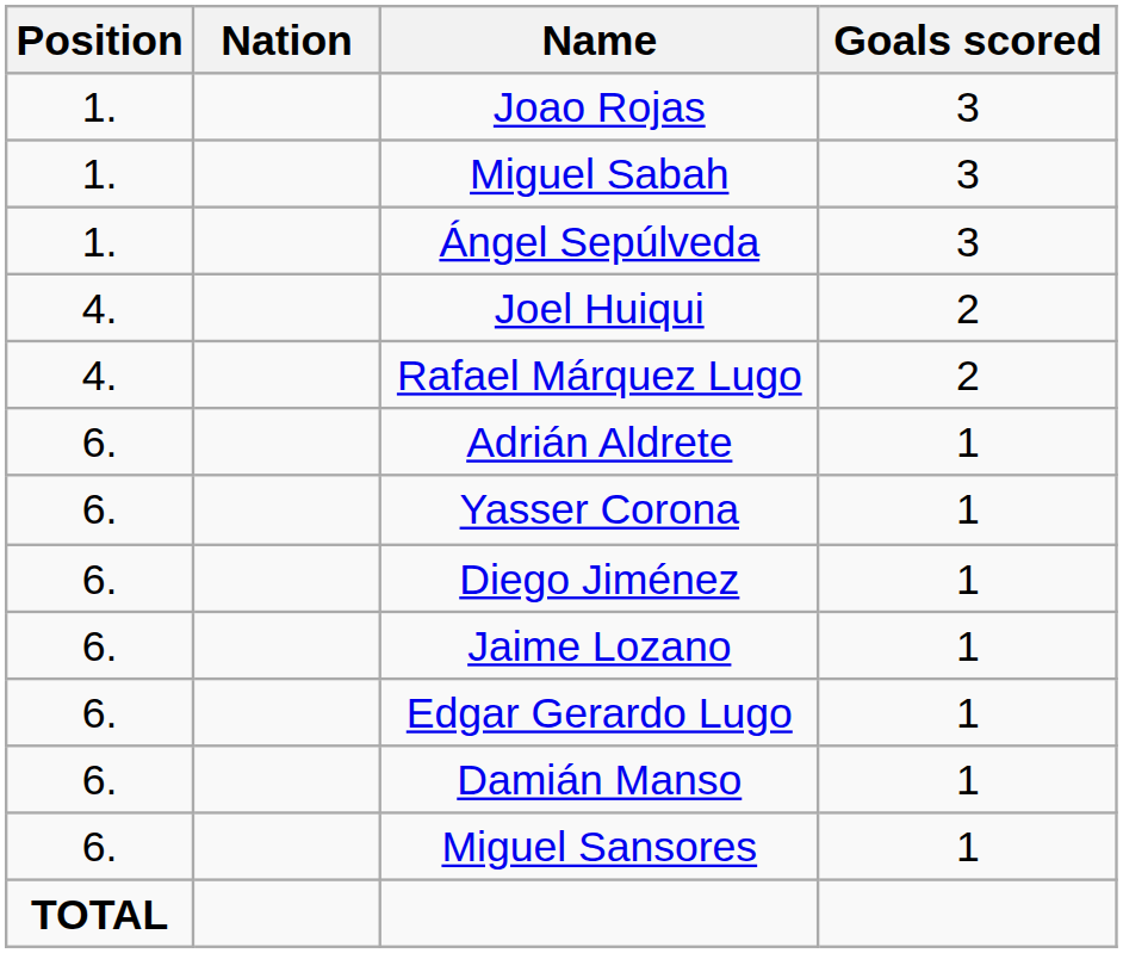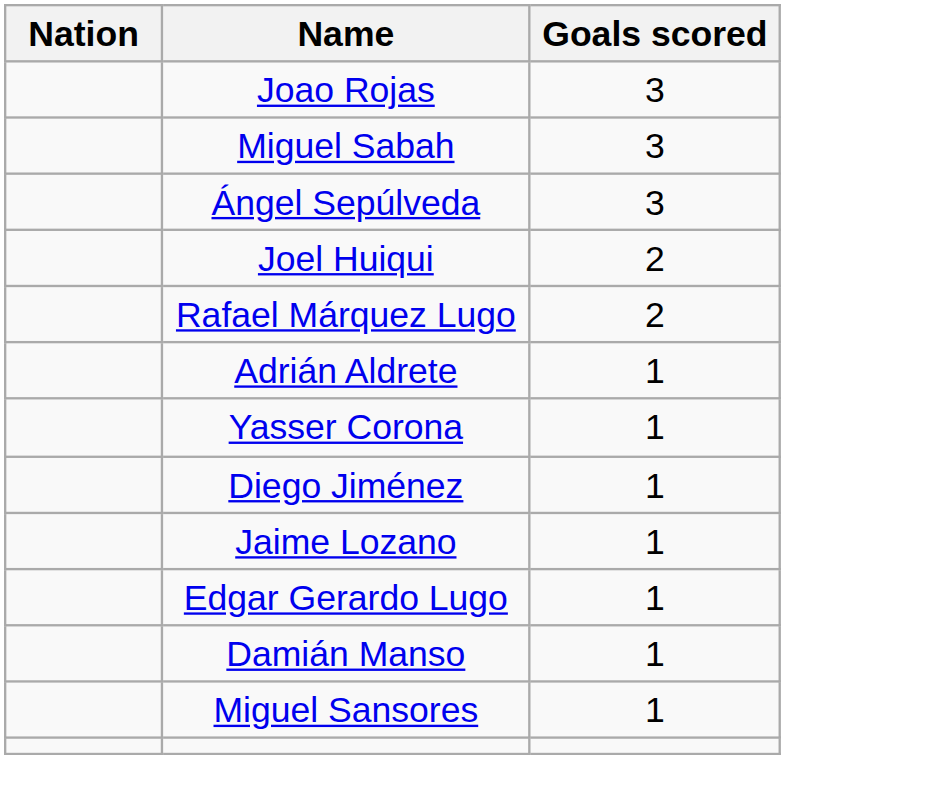 <table class="wikitable" style="font-size: 95%; text-align: center;">
 <tr>
-<th width=60>Position</th>
 <th width=60>Nation</th>
 <th width=150>Name</th>
 <th width=100>Goals scored</th>
 </tr>
 <tr>
-<td>1.</td>
 <td></td>
 <td><a href='#'>Joao Rojas</a></td>
 <td>3</td>
 </tr>
 <tr>
-<td>1.</td>
 <td></td>
 <td><a href='#'>Miguel Sabah</a></td>
 <td>3</td>
 </tr>
 <tr>
-<td>1.</td>
 <td></td>
 <td><a href='#'>Ángel Sepúlveda</a></td>
 <td>3</td>
 </tr>
 <tr>
-<td>4.</td>
 <td></td>
 <td><a href='#'>Joel Huiqui</a></td>
 <td>2</td>
 </tr>
 <tr>
-<td>4.</td>
 <td></td>
 <td><a href='#'>Rafael Márquez Lugo</a></td>
 <td>2</td>
 </tr>
 <tr>
-<td>6.</td>
 <td></td>
 <td><a href='#'>Adrián Aldrete</a></td>
 <td>1</td>
 </tr>
 <tr>
-<td>6.</td>
 <td></td>
 <td><a href='#'>Yasser Corona</a></td>
 <td>1</td>
 </tr>
 <tr>
-<td>6.</td>
 <td></td>
 <td><a href='#'>Diego Jiménez</a></td>
 <td>1</td>
 </tr>
 <tr>
-<td>6.</td>
 <td></td>
 <td><a href='#'>Jaime Lozano</a></td>
 <td>1</td>
 </tr>
 <tr>
-<td>6.</td>
 <td></td>
 <td><a href='#'>Edgar Gerardo Lugo</a></td>
 <td>1</td>
 </tr>
 <tr>
-<td>6.</td>
 <td></td>
 <td><a href='#'>Damián Manso</a></td>
 <td>1</td>
 </tr>
 <tr>
-<td>6.</td>
 <td></td>
 <td><a href='#'>Miguel Sansores</a></td>
 <td>1</td>
 </tr>
 <tr>
-<td><strong>TOTAL</strong></td>
 <td></td>
 <td></td>
 <td></td>
 </tr>
 </table>
